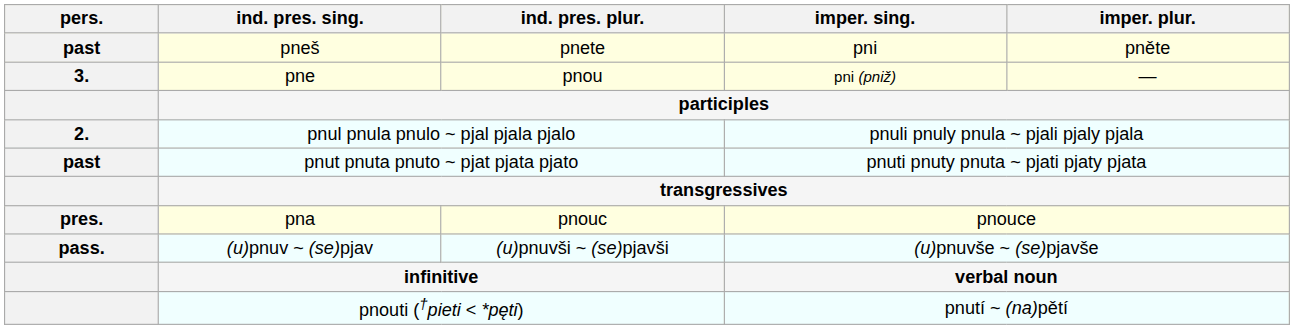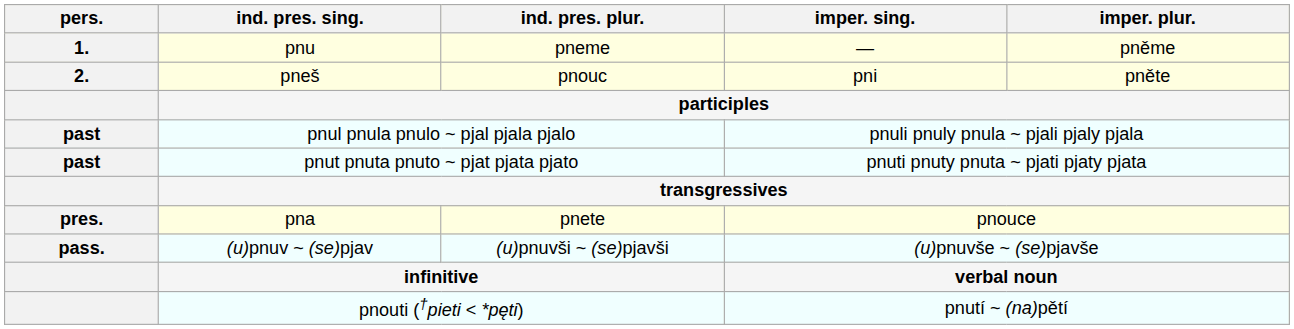 <table class="wikitable" border="1" width=90% style="text-align:center; background:lightyellow">
 <tr>
 <th>pers.</th>
 <th width=22%>ind. pres. sing.</th>
 <th width=22%>ind. pres. plur.</th>
 <th width=22%>imper. sing.</th>
 <th width=22%>imper. plur.</th>
 </tr>
 <tr>
-<th>past</th>
+<th>1.</th>
+<td>pnu</td>
+<td>pneme</td>
+<td>—</td>
+<td>pněme</td>
+</tr>
+<tr>
+<th>2.</th>
 <td>pneš</td>
-<td>pnete</td>
+<td>pnouc</td>
 <td>pni</td>
 <td>pněte</td>
-</tr>
-<tr>
-<th>3.</th>
-<td>pne</td>
-<td>pnou</td>
-<td><small>pni <em>(pniž)</em></small></td>
-<td>—</td>
 </tr>
 <tr style="font-weight:bold; background:whitesmoke">
 <th> </th>
 <td colspan=4>participles</td>
 </tr>
 <tr style="background:azure">
-<th>2.</th>
+<th>past</th>
 <td colspan=2>pnul pnula pnulo ~ pjal pjala pjalo</td>
 <td colspan=2>pnuli pnuly pnula ~ pjali pjaly pjala</td>
 </tr>
 <tr style="background:azure">
 <th>past</th>
 <td colspan=2>pnut pnuta pnuto ~ pjat pjata pjato</td>
 <td colspan=2>pnuti pnuty pnuta ~ pjati pjaty pjata</td>
 </tr>
 <tr style="font-weight:bold; background:whitesmoke">
 <th> </th>
 <td colspan=4>transgressives</td>
 </tr>
 <tr>
 <th>pres.</th>
 <td>pna</td>
-<td>pnouc</td>
+<td>pnete</td>
 <td colspan=2>pnouce</td>
 </tr>
 <tr style="background:azure">
 <th>pass.</th>
 <td><em>(u)</em>pnuv ~ <em>(se)</em>pjav</td>
 <td><em>(u)</em>pnuvši ~ <em>(se)</em>pjavši</td>
 <td colspan=2><em>(u)</em>pnuvše ~ <em>(se)</em>pjavše</td>
 </tr>
 <tr style="font-weight:bold; background:whitesmoke">
 <th> </th>
 <td colspan=2>infinitive</td>
 <td colspan=2>verbal noun</td>
 </tr>
 <tr style="background:azure">
 <th> </th>
 <td colspan=2>pnouti (<em><sup>†</sup>pieti</em> < <em>*pęti</em>)</td>
 <td colspan=2>pnutí ~ <em>(na)</em>pětí</td>
 </tr>
 </table>
